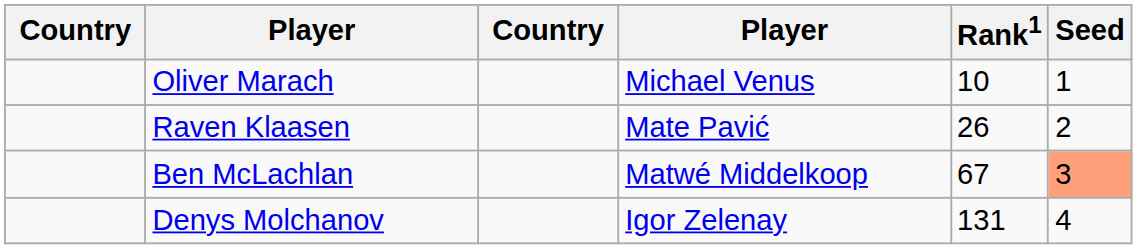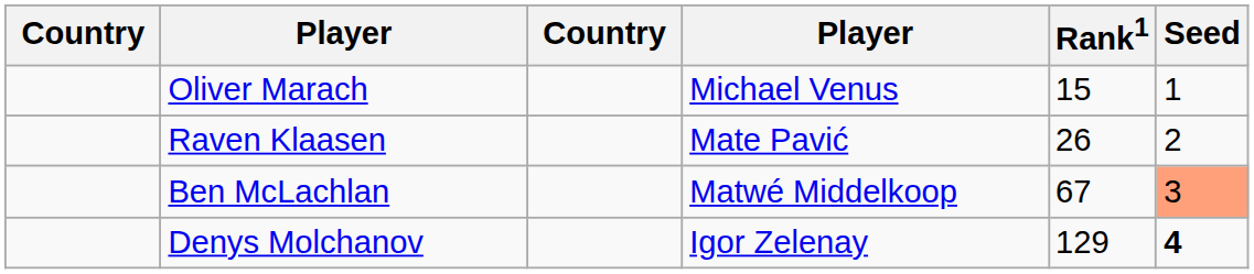 <table class="sortable wikitable">
 <tr>
 <th width="70">Country</th>
 <th width="175">Player</th>
 <th width="70">Country</th>
 <th width="175">Player</th>
 <th>Rank<sup>1</sup></th>
 <th>Seed</th>
 </tr>
 <tr>
 <td></td>
 <td><a href='#'>Oliver Marach</a></td>
 <td></td>
 <td><a href='#'>Michael Venus</a></td>
-<td>10</td>
+<td>15</td>
 <td>1</td>
 </tr>
 <tr>
 <td></td>
 <td><a href='#'>Raven Klaasen</a></td>
 <td></td>
 <td><a href='#'>Mate Pavić</a></td>
 <td>26</td>
 <td>2</td>
 </tr>
 <tr>
 <td></td>
 <td><a href='#'>Ben McLachlan</a></td>
 <td></td>
 <td><a href='#'>Matwé Middelkoop</a></td>
 <td>67</td>
 <td style="background: lightsalmon;">3</td>
 </tr>
 <tr>
 <td></td>
 <td><a href='#'>Denys Molchanov</a></td>
 <td></td>
 <td><a href='#'>Igor Zelenay</a></td>
-<td>131</td>
-<td>4</td>
+<td>129</td>
+<td><strong>4</strong></td>
 </tr>
 </table>
